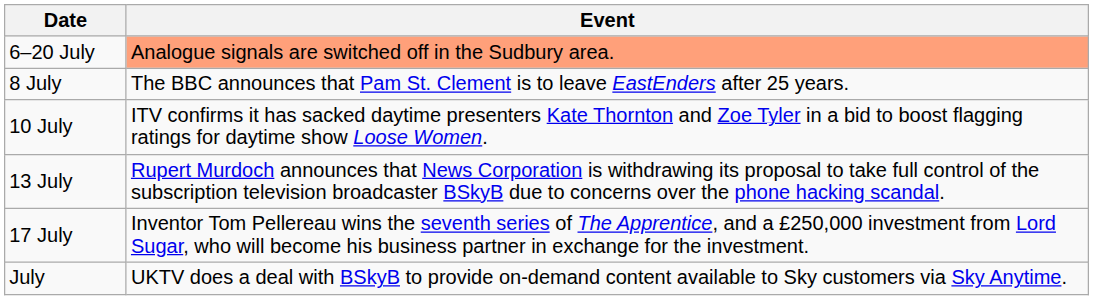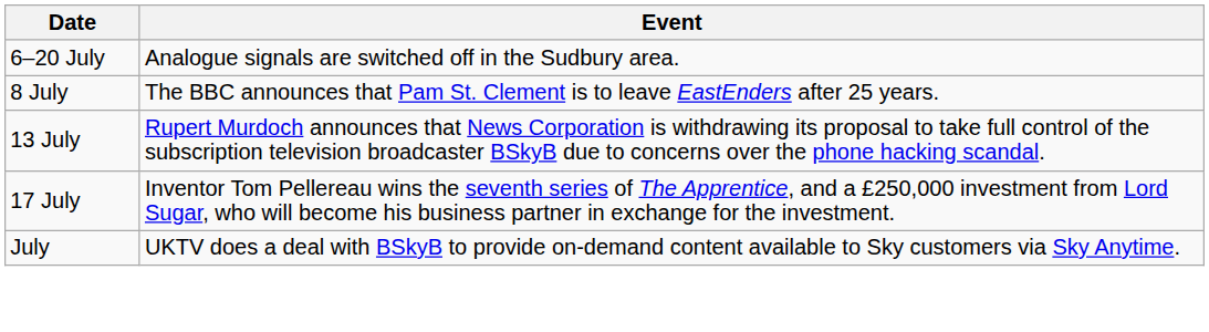 <table class="wikitable">
 <tr>
 <th width=90>Date</th>
 <th>Event</th>
 </tr>
 <tr>
 <td>6–20 July</td>
-<td style="background: lightsalmon;">Analogue signals are switched off in the Sudbury area.</td>
+<td>Analogue signals are switched off in the Sudbury area.</td>
 </tr>
 <tr>
 <td>8 July</td>
 <td>The BBC announces that <a href='#'>Pam St. Clement</a> is to leave <em><a href='#'>EastEnders</a></em> after 25 years.</td>
-</tr>
-<tr>
-<td>10 July</td>
-<td>ITV confirms it has sacked daytime presenters <a href='#'>Kate Thornton</a> and <a href='#'>Zoe Tyler</a> in a bid to boost flagging ratings for daytime show <em><a href='#'>Loose Women</a></em>.</td>
 </tr>
 <tr>
 <td>13 July</td>
 <td><a href='#'>Rupert Murdoch</a> announces that <a href='#'>News Corporation</a> is withdrawing its proposal to take full control of the subscription television broadcaster <a href='#'>BSkyB</a> due to concerns over the <a href='#'>phone hacking scandal</a>.</td>
 </tr>
 <tr>
 <td>17 July</td>
 <td>Inventor Tom Pellereau wins the <a href='#'>seventh series</a> of <em><a href='#'>The Apprentice</a></em>, and a £250,000 investment from <a href='#'>Lord Sugar</a>, who will become his business partner in exchange for the investment.</td>
 </tr>
 <tr>
 <td>July</td>
 <td>UKTV does a deal with <a href='#'>BSkyB</a> to provide on-demand content available to Sky customers via <a href='#'>Sky Anytime</a>.</td>
 </tr>
 </table>
